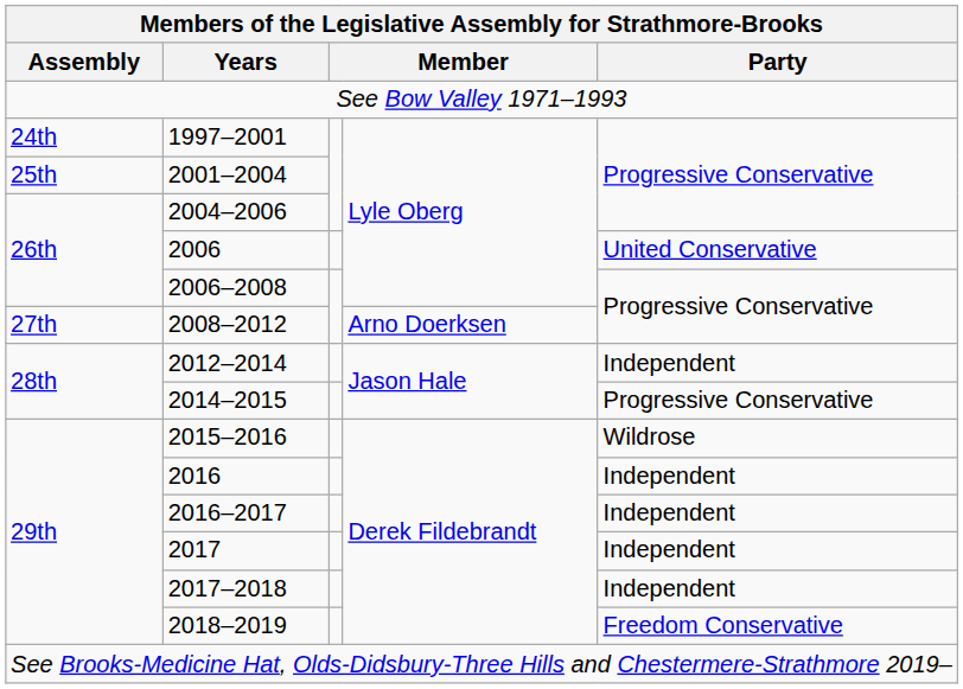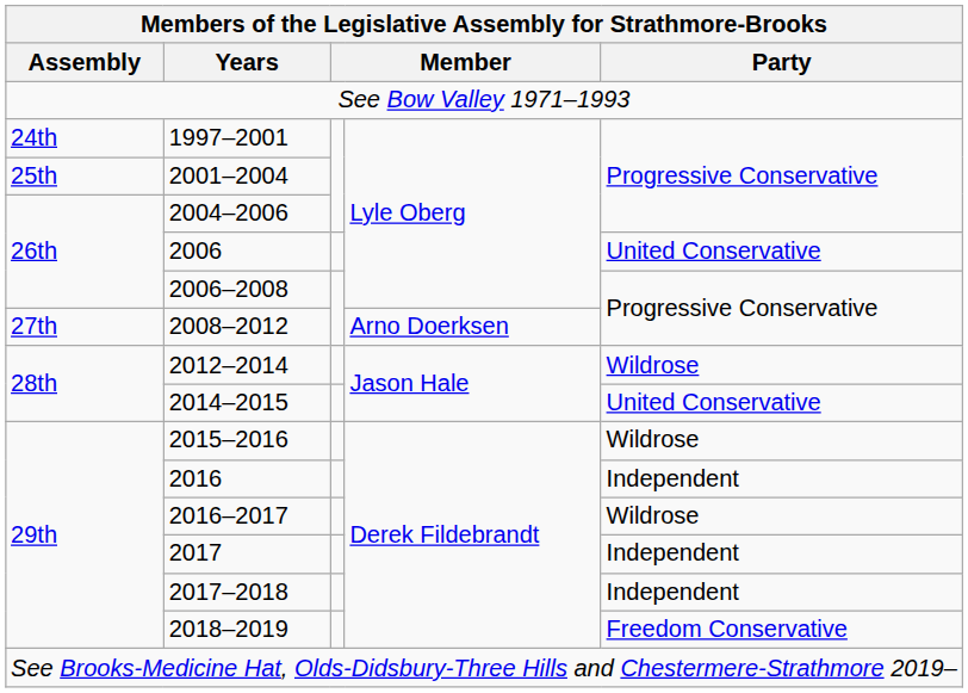 <table class="wikitable" align=right>
 <tr>
 <th colspan=5>Members of the Legislative Assembly for Strathmore-Brooks</th>
 </tr>
 <tr>
 <th>Assembly</th>
 <th>Years</th>
 <th colspan="2">Member</th>
 <th>Party</th>
 </tr>
 <tr>
 <td align="center" colspan=5><em>See <a href='#'>Bow Valley</a> 1971–1993</em></td>
 </tr>
 <tr>
 <td><a href='#'>24th</a></td>
 <td>1997–2001</td>
 <td rowspan=3 ></td>
 <td rowspan=5><a href='#'>Lyle Oberg</a></td>
 <td rowspan=3><a href='#'>Progressive Conservative</a></td>
 </tr>
 <tr>
 <td><a href='#'>25th</a></td>
 <td>2001–2004</td>
 </tr>
 <tr>
 <td rowspan=3><a href='#'>26th</a></td>
 <td>2004–2006</td>
 </tr>
 <tr>
 <td>2006</td>
 <td></td>
 <td><a href='#'>United Conservative</a></td>
 </tr>
 <tr>
 <td>2006–2008</td>
 <td rowspan=2 ></td>
 <td rowspan=2>Progressive Conservative</td>
 </tr>
 <tr>
 <td><a href='#'>27th</a></td>
 <td>2008–2012</td>
 <td><a href='#'>Arno Doerksen</a></td>
 </tr>
 <tr>
 <td rowspan=2><a href='#'>28th</a></td>
 <td>2012–2014</td>
 <td></td>
 <td rowspan=2><a href='#'>Jason Hale</a></td>
-<td>Independent</td>
+<td><a href='#'>Wildrose</a></td>
 </tr>
 <tr>
 <td>2014–2015</td>
 <td></td>
-<td>Progressive Conservative</td>
+<td><a href='#'>United Conservative</a></td>
 </tr>
 <tr>
 <td rowspan=6><a href='#'>29th</a></td>
 <td>2015–2016</td>
 <td></td>
 <td rowspan=6><a href='#'>Derek Fildebrandt</a></td>
 <td>Wildrose</td>
 </tr>
 <tr>
 <td>2016</td>
 <td></td>
 <td>Independent</td>
 </tr>
 <tr>
 <td>2016–2017</td>
 <td></td>
-<td>Independent</td>
+<td>Wildrose</td>
 </tr>
 <tr>
 <td>2017</td>
 <td></td>
 <td>Independent</td>
 </tr>
 <tr>
 <td>2017–2018</td>
 <td></td>
 <td>Independent</td>
 </tr>
 <tr>
 <td>2018–2019</td>
 <td></td>
 <td><a href='#'>Freedom Conservative</a></td>
 </tr>
 <tr>
 <td align="center" colspan=5><em>See <a href='#'>Brooks-Medicine Hat</a>, <a href='#'>Olds-Didsbury-Three Hills</a> and <a href='#'>Chestermere-Strathmore</a> 2019–</em></td>
 </tr>
 </table>
